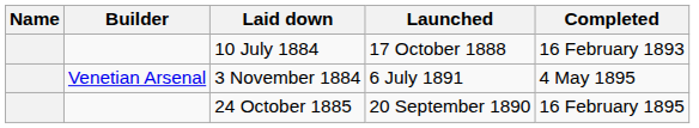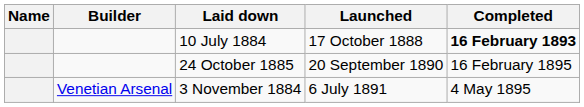 <table class="wikitable plainrowheaders">
 <tr>
 <th scope="col">Name</th>
 <th scope="col">Builder</th>
 <th scope="col">Laid down</th>
 <th scope="col">Launched</th>
 <th scope="col">Completed</th>
 </tr>
 <tr>
 <th scope="row"></th>
 <td></td>
 <td>10 July 1884</td>
 <td>17 October 1888</td>
-<td>16 February 1893</td>
+<td><strong>16 February 1893</strong></td>
+</tr>
+<tr>
+<th scope="row"></th>
+<td></td>
+<td>24 October 1885</td>
+<td>20 September 1890</td>
+<td>16 February 1895</td>
 </tr>
 <tr>
 <th scope="row"></th>
 <td><a href='#'>Venetian Arsenal</a></td>
 <td>3 November 1884</td>
 <td>6 July 1891</td>
 <td>4 May 1895</td>
 </tr>
-<tr>
-<th scope="row"></th>
-<td></td>
-<td>24 October 1885</td>
-<td>20 September 1890</td>
-<td>16 February 1895</td>
-</tr>
 </table>
